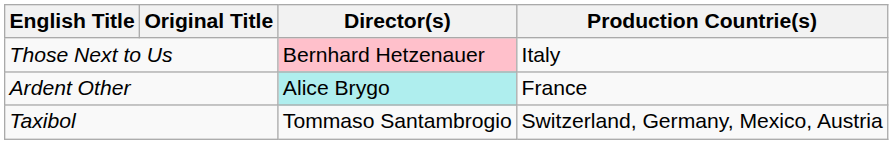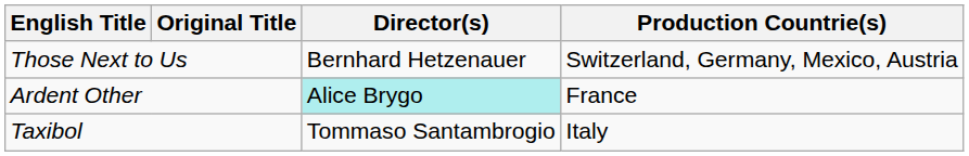 <table class="wikitable">
 <tr>
 <th>English Title</th>
 <th>Original Title</th>
 <th>Director(s)</th>
 <th>Production Countrie(s)</th>
 </tr>
 <tr>
 <td colspan="2"><em>Those Next to Us</em></td>
-<td style="background: pink;">Bernhard Hetzenauer</td>
-<td>Italy</td>
+<td>Bernhard Hetzenauer</td>
+<td>Switzerland, Germany, Mexico, Austria</td>
 </tr>
 <tr>
 <td colspan="2"><em>Ardent Other</em></td>
 <td style="background: paleturquoise;">Alice Brygo</td>
 <td>France</td>
 </tr>
 <tr>
 <td colspan="2"><em>Taxibol</em></td>
 <td>Tommaso Santambrogio</td>
-<td>Switzerland, Germany, Mexico, Austria</td>
+<td>Italy</td>
 </tr>
 </table>
